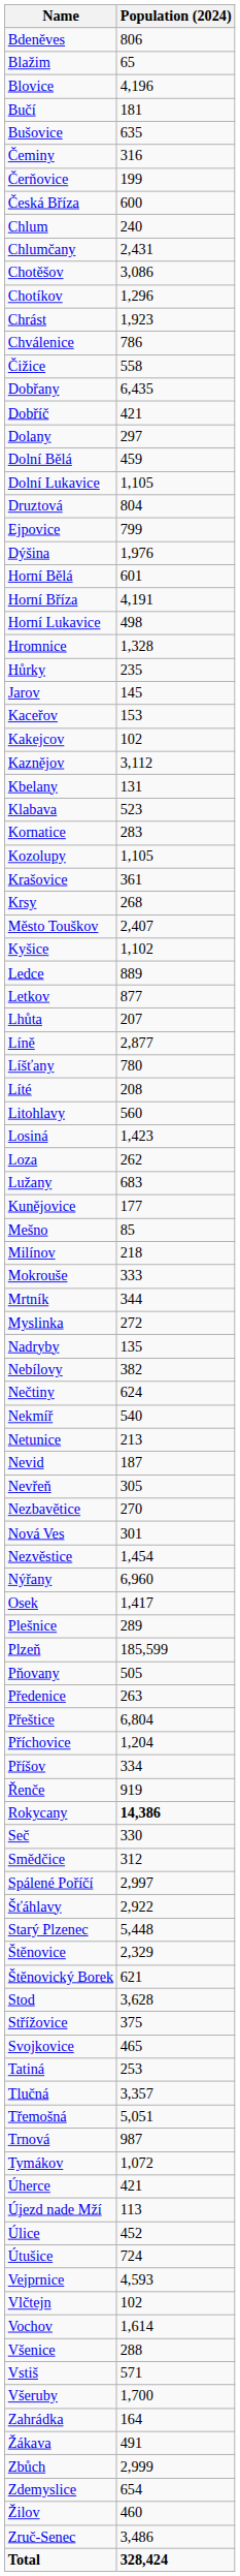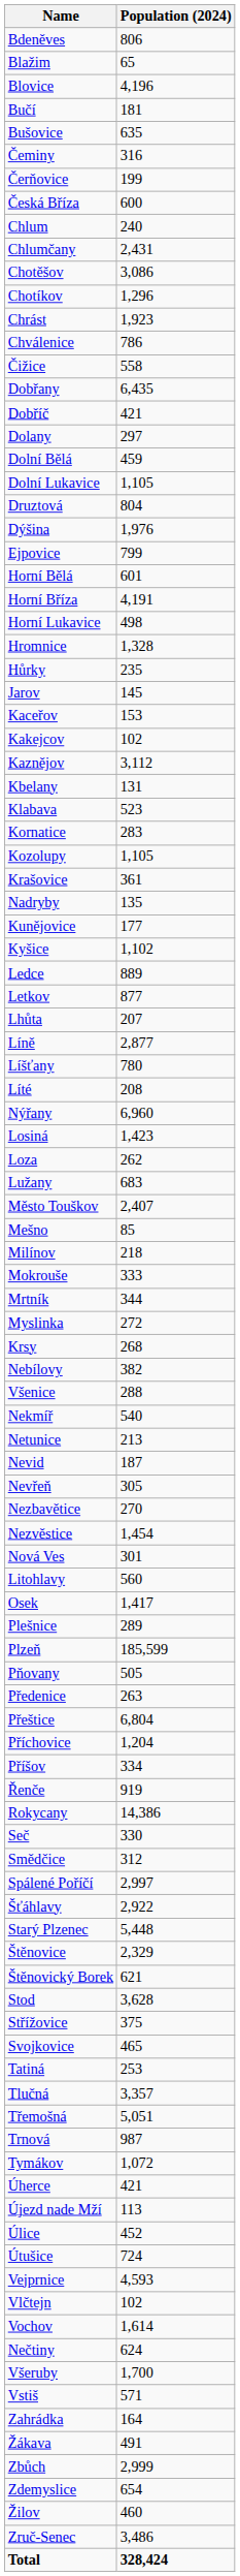 <table class="wikitable sortable collapsible collapsed">
 <tr>
 <th>Name</th>
 <th>Population (2024)</th>
 </tr>
 <tr>
 <td><a href='#'>Bdeněves</a></td>
 <td>806</td>
 </tr>
 <tr>
 <td><a href='#'>Blažim</a></td>
 <td>65</td>
 </tr>
 <tr>
 <td><a href='#'>Blovice</a></td>
 <td>4,196</td>
 </tr>
 <tr>
 <td><a href='#'>Bučí</a></td>
 <td>181</td>
 </tr>
 <tr>
 <td><a href='#'>Bušovice</a></td>
 <td>635</td>
 </tr>
 <tr>
 <td><a href='#'>Čeminy</a></td>
 <td>316</td>
 </tr>
 <tr>
 <td><a href='#'>Čerňovice</a></td>
 <td>199</td>
 </tr>
 <tr>
 <td><a href='#'>Česká Bříza</a></td>
 <td>600</td>
 </tr>
 <tr>
 <td><a href='#'>Chlum</a></td>
 <td>240</td>
 </tr>
 <tr>
 <td><a href='#'>Chlumčany</a></td>
 <td>2,431</td>
 </tr>
 <tr>
 <td><a href='#'>Chotěšov</a></td>
 <td>3,086</td>
 </tr>
 <tr>
 <td><a href='#'>Chotíkov</a></td>
 <td>1,296</td>
 </tr>
 <tr>
 <td><a href='#'>Chrást</a></td>
 <td>1,923</td>
 </tr>
 <tr>
 <td><a href='#'>Chválenice</a></td>
 <td>786</td>
 </tr>
 <tr>
 <td><a href='#'>Čižice</a></td>
 <td>558</td>
 </tr>
 <tr>
 <td><a href='#'>Dobřany</a></td>
 <td>6,435</td>
 </tr>
 <tr>
 <td><a href='#'>Dobříč</a></td>
 <td>421</td>
 </tr>
 <tr>
 <td><a href='#'>Dolany</a></td>
 <td>297</td>
 </tr>
 <tr>
 <td><a href='#'>Dolní Bělá</a></td>
 <td>459</td>
 </tr>
 <tr>
 <td><a href='#'>Dolní Lukavice</a></td>
 <td>1,105</td>
 </tr>
 <tr>
 <td><a href='#'>Druztová</a></td>
 <td>804</td>
 </tr>
 <tr>
+<td><a href='#'>Dýšina</a></td>
+<td>1,976</td>
+</tr>
+<tr>
 <td><a href='#'>Ejpovice</a></td>
 <td>799</td>
-</tr>
-<tr>
-<td><a href='#'>Dýšina</a></td>
-<td>1,976</td>
 </tr>
 <tr>
 <td><a href='#'>Horní Bělá</a></td>
 <td>601</td>
 </tr>
 <tr>
 <td><a href='#'>Horní Bříza</a></td>
 <td>4,191</td>
 </tr>
 <tr>
 <td><a href='#'>Horní Lukavice</a></td>
 <td>498</td>
 </tr>
 <tr>
 <td><a href='#'>Hromnice</a></td>
 <td>1,328</td>
 </tr>
 <tr>
 <td><a href='#'>Hůrky</a></td>
 <td>235</td>
 </tr>
 <tr>
 <td><a href='#'>Jarov</a></td>
 <td>145</td>
 </tr>
 <tr>
 <td><a href='#'>Kaceřov</a></td>
 <td>153</td>
 </tr>
 <tr>
 <td><a href='#'>Kakejcov</a></td>
 <td>102</td>
 </tr>
 <tr>
 <td><a href='#'>Kaznějov</a></td>
 <td>3,112</td>
 </tr>
 <tr>
 <td><a href='#'>Kbelany</a></td>
 <td>131</td>
 </tr>
 <tr>
 <td><a href='#'>Klabava</a></td>
 <td>523</td>
 </tr>
 <tr>
 <td><a href='#'>Kornatice</a></td>
 <td>283</td>
 </tr>
 <tr>
 <td><a href='#'>Kozolupy</a></td>
 <td>1,105</td>
 </tr>
 <tr>
 <td><a href='#'>Krašovice</a></td>
 <td>361</td>
 </tr>
 <tr>
-<td><a href='#'>Krsy</a></td>
-<td>268</td>
+<td><a href='#'>Nadryby</a></td>
+<td>135</td>
 </tr>
 <tr>
-<td><a href='#'>Město Touškov</a></td>
-<td>2,407</td>
+<td><a href='#'>Kunějovice</a></td>
+<td>177</td>
 </tr>
 <tr>
 <td><a href='#'>Kyšice</a></td>
 <td>1,102</td>
 </tr>
 <tr>
 <td><a href='#'>Ledce</a></td>
 <td>889</td>
 </tr>
 <tr>
 <td><a href='#'>Letkov</a></td>
 <td>877</td>
 </tr>
 <tr>
 <td><a href='#'>Lhůta</a></td>
 <td>207</td>
 </tr>
 <tr>
 <td><a href='#'>Líně</a></td>
 <td>2,877</td>
 </tr>
 <tr>
 <td><a href='#'>Líšťany</a></td>
 <td>780</td>
 </tr>
 <tr>
 <td><a href='#'>Líté</a></td>
 <td>208</td>
 </tr>
 <tr>
-<td><a href='#'>Litohlavy</a></td>
-<td>560</td>
+<td><a href='#'>Nýřany</a></td>
+<td>6,960</td>
 </tr>
 <tr>
 <td><a href='#'>Losiná</a></td>
 <td>1,423</td>
 </tr>
 <tr>
 <td><a href='#'>Loza</a></td>
 <td>262</td>
 </tr>
 <tr>
 <td><a href='#'>Lužany</a></td>
 <td>683</td>
 </tr>
 <tr>
-<td><a href='#'>Kunějovice</a></td>
-<td>177</td>
+<td><a href='#'>Město Touškov</a></td>
+<td>2,407</td>
 </tr>
 <tr>
 <td><a href='#'>Mešno</a></td>
 <td>85</td>
 </tr>
 <tr>
 <td><a href='#'>Milínov</a></td>
 <td>218</td>
 </tr>
 <tr>
 <td><a href='#'>Mokrouše</a></td>
 <td>333</td>
 </tr>
 <tr>
 <td><a href='#'>Mrtník</a></td>
 <td>344</td>
 </tr>
 <tr>
 <td><a href='#'>Myslinka</a></td>
 <td>272</td>
 </tr>
 <tr>
-<td><a href='#'>Nadryby</a></td>
-<td>135</td>
+<td><a href='#'>Krsy</a></td>
+<td>268</td>
 </tr>
 <tr>
 <td><a href='#'>Nebílovy</a></td>
 <td>382</td>
 </tr>
 <tr>
-<td><a href='#'>Nečtiny</a></td>
-<td>624</td>
+<td><a href='#'>Všenice</a></td>
+<td>288</td>
 </tr>
 <tr>
 <td><a href='#'>Nekmíř</a></td>
 <td>540</td>
 </tr>
 <tr>
 <td><a href='#'>Netunice</a></td>
 <td>213</td>
 </tr>
 <tr>
 <td><a href='#'>Nevid</a></td>
 <td>187</td>
 </tr>
 <tr>
 <td><a href='#'>Nevřeň</a></td>
 <td>305</td>
 </tr>
 <tr>
 <td><a href='#'>Nezbavětice</a></td>
 <td>270</td>
 </tr>
 <tr>
+<td><a href='#'>Nezvěstice</a></td>
+<td>1,454</td>
+</tr>
+<tr>
 <td><a href='#'>Nová Ves</a></td>
 <td>301</td>
 </tr>
 <tr>
-<td><a href='#'>Nezvěstice</a></td>
-<td>1,454</td>
-</tr>
-<tr>
-<td><a href='#'>Nýřany</a></td>
-<td>6,960</td>
+<td><a href='#'>Litohlavy</a></td>
+<td>560</td>
 </tr>
 <tr>
 <td><a href='#'>Osek</a></td>
 <td>1,417</td>
 </tr>
 <tr>
 <td><a href='#'>Plešnice</a></td>
 <td>289</td>
 </tr>
 <tr>
 <td><a href='#'>Plzeň</a></td>
 <td>185,599</td>
 </tr>
 <tr>
 <td><a href='#'>Pňovany</a></td>
 <td>505</td>
 </tr>
 <tr>
 <td><a href='#'>Předenice</a></td>
 <td>263</td>
 </tr>
 <tr>
 <td><a href='#'>Přeštice</a></td>
 <td>6,804</td>
 </tr>
 <tr>
 <td><a href='#'>Příchovice</a></td>
 <td>1,204</td>
 </tr>
 <tr>
 <td><a href='#'>Příšov</a></td>
 <td>334</td>
 </tr>
 <tr>
 <td><a href='#'>Řenče</a></td>
 <td>919</td>
 </tr>
 <tr>
 <td><a href='#'>Rokycany</a></td>
-<td><strong>14,386</strong></td>
+<td>14,386</td>
 </tr>
 <tr>
 <td><a href='#'>Seč</a></td>
 <td>330</td>
 </tr>
 <tr>
 <td><a href='#'>Smědčice</a></td>
 <td>312</td>
 </tr>
 <tr>
 <td><a href='#'>Spálené Poříčí</a></td>
 <td>2,997</td>
 </tr>
 <tr>
 <td><a href='#'>Šťáhlavy</a></td>
 <td>2,922</td>
 </tr>
 <tr>
 <td><a href='#'>Starý Plzenec</a></td>
 <td>5,448</td>
 </tr>
 <tr>
 <td><a href='#'>Štěnovice</a></td>
 <td>2,329</td>
 </tr>
 <tr>
 <td><a href='#'>Štěnovický Borek</a></td>
 <td>621</td>
 </tr>
 <tr>
 <td><a href='#'>Stod</a></td>
 <td>3,628</td>
 </tr>
 <tr>
 <td><a href='#'>Střížovice</a></td>
 <td>375</td>
 </tr>
 <tr>
 <td><a href='#'>Svojkovice</a></td>
 <td>465</td>
 </tr>
 <tr>
 <td><a href='#'>Tatiná</a></td>
 <td>253</td>
 </tr>
 <tr>
 <td><a href='#'>Tlučná</a></td>
 <td>3,357</td>
 </tr>
 <tr>
 <td><a href='#'>Třemošná</a></td>
 <td>5,051</td>
 </tr>
 <tr>
 <td><a href='#'>Trnová</a></td>
 <td>987</td>
 </tr>
 <tr>
 <td><a href='#'>Tymákov</a></td>
 <td>1,072</td>
 </tr>
 <tr>
 <td><a href='#'>Úherce</a></td>
 <td>421</td>
 </tr>
 <tr>
 <td><a href='#'>Újezd nade Mží</a></td>
 <td>113</td>
 </tr>
 <tr>
 <td><a href='#'>Úlice</a></td>
 <td>452</td>
 </tr>
 <tr>
 <td><a href='#'>Útušice</a></td>
 <td>724</td>
 </tr>
 <tr>
 <td><a href='#'>Vejprnice</a></td>
 <td>4,593</td>
 </tr>
 <tr>
 <td><a href='#'>Vlčtejn</a></td>
 <td>102</td>
 </tr>
 <tr>
 <td><a href='#'>Vochov</a></td>
 <td>1,614</td>
 </tr>
 <tr>
-<td><a href='#'>Všenice</a></td>
-<td>288</td>
+<td><a href='#'>Nečtiny</a></td>
+<td>624</td>
+</tr>
+<tr>
+<td><a href='#'>Všeruby</a></td>
+<td>1,700</td>
 </tr>
 <tr>
 <td><a href='#'>Vstiš</a></td>
 <td>571</td>
-</tr>
-<tr>
-<td><a href='#'>Všeruby</a></td>
-<td>1,700</td>
 </tr>
 <tr>
 <td><a href='#'>Zahrádka</a></td>
 <td>164</td>
 </tr>
 <tr>
 <td><a href='#'>Žákava</a></td>
 <td>491</td>
 </tr>
 <tr>
 <td><a href='#'>Zbůch</a></td>
 <td>2,999</td>
 </tr>
 <tr>
 <td><a href='#'>Zdemyslice</a></td>
 <td>654</td>
 </tr>
 <tr>
 <td><a href='#'>Žilov</a></td>
 <td>460</td>
 </tr>
 <tr>
 <td><a href='#'>Zruč-Senec</a></td>
 <td>3,486</td>
 </tr>
 <tr>
 <td><strong>Total</strong></td>
 <td><strong>328,424</strong></td>
 </tr>
 </table>
